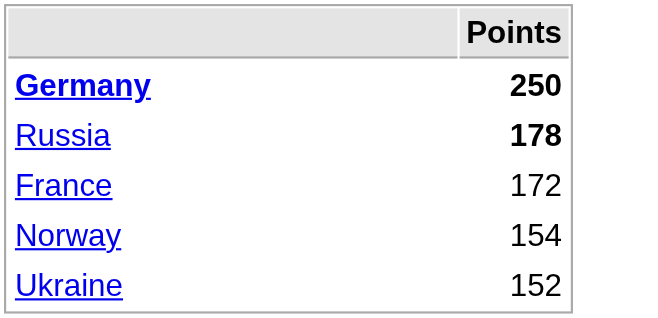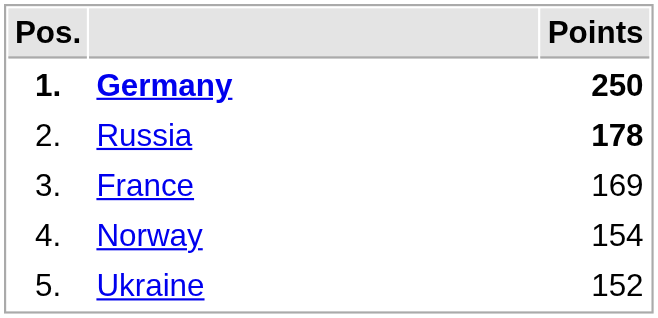 <table cellspacing="1" cellpadding="3" style="border:1px solid #AAAAAA;font-size:90%">
 <tr bgcolor="#E4E4E4">
+<th style="border-bottom:1px solid #AAAAAA" width=10>Pos.</th>
 <th style="border-bottom:1px solid #AAAAAA" width=200></th>
 <th style="border-bottom:1px solid #AAAAAA" width=20>Points</th>
 </tr>
 <tr>
+<td align="center"><strong>1.</strong></td>
 <td> <strong><a href='#'>Germany</a></strong></td>
 <td align="right"><strong>250</strong></td>
 </tr>
 <tr>
+<td align="center">2.</td>
 <td> <a href='#'>Russia</a></td>
 <td align="right"><strong>178</strong></td>
 </tr>
 <tr>
+<td align="center">3.</td>
 <td> <a href='#'>France</a></td>
-<td align="right">172</td>
+<td align="right">169</td>
 </tr>
 <tr>
+<td align="center">4.</td>
 <td> <a href='#'>Norway</a></td>
 <td align="right">154</td>
 </tr>
 <tr>
+<td align="center">5.</td>
 <td> <a href='#'>Ukraine</a></td>
 <td align="right">152</td>
 </tr>
 </table>
